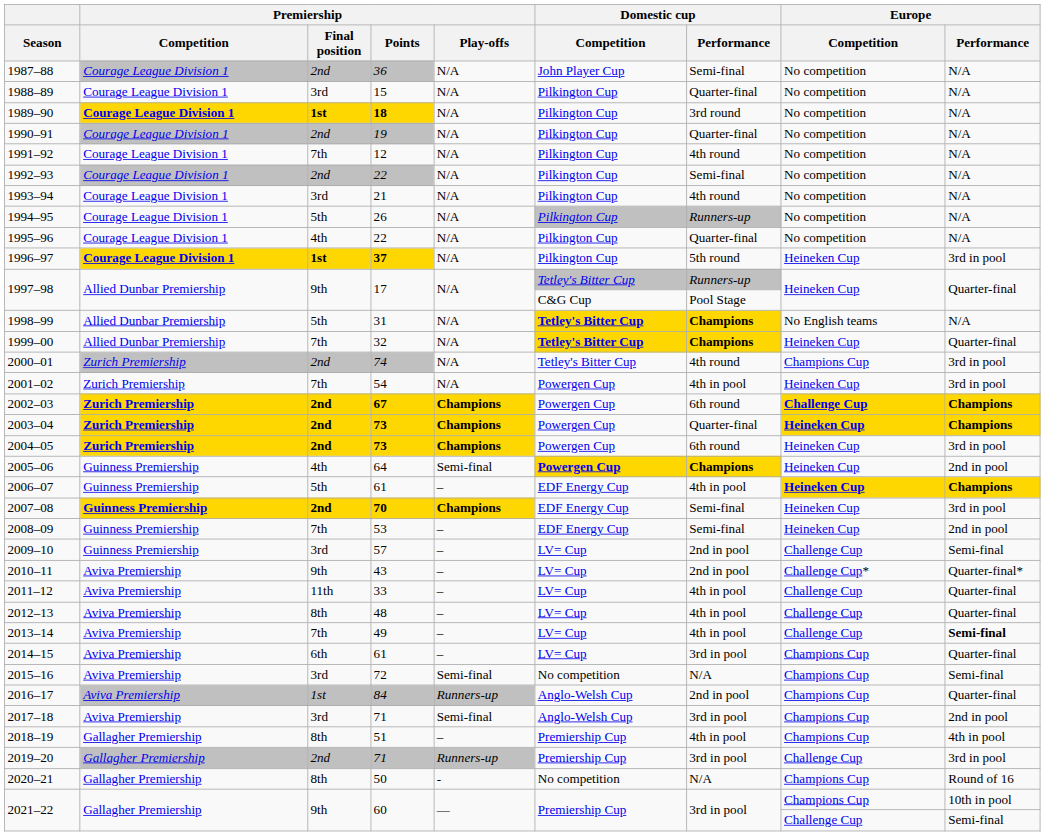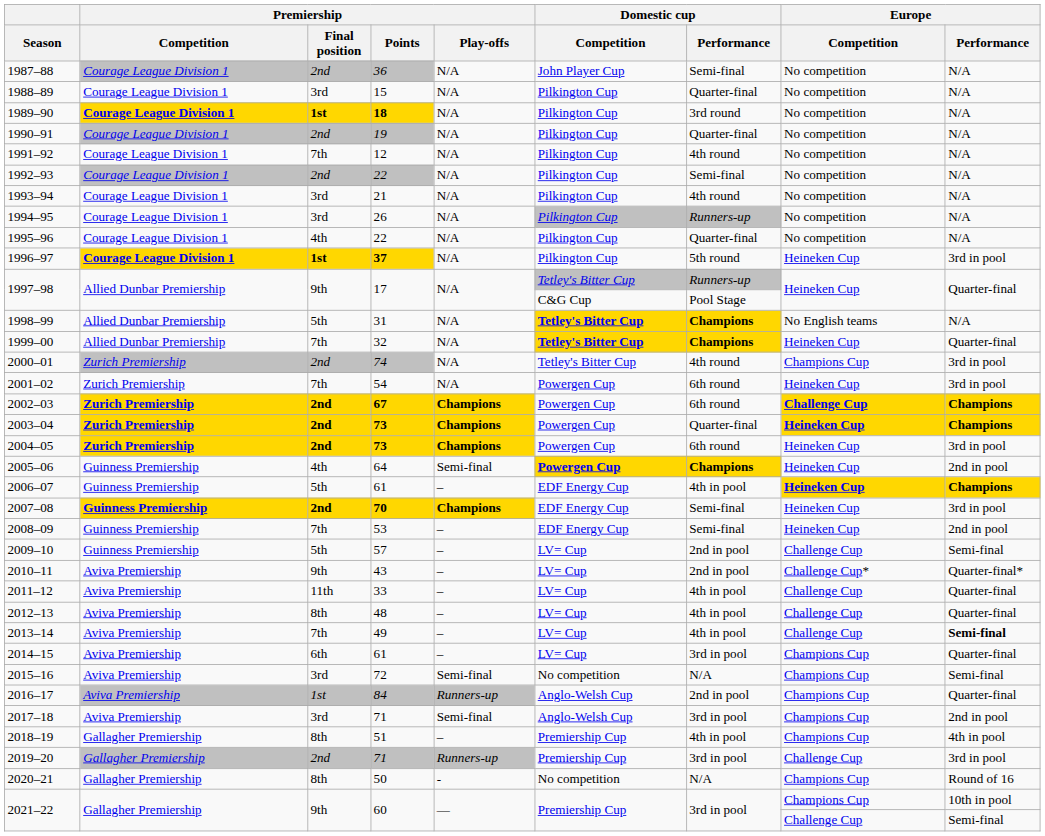 <table class="wikitable" style="width:100%">
 <tr>
 <th></th>
 <th colspan="4">Premiership</th>
 <th colspan="2">Domestic cup</th>
 <th colspan="2">Europe</th>
 </tr>
 <tr>
 <th style="text-align:center;width:6%">Season</th>
 <th style="text-align:center;width:18%">Competition</th>
 <th style="text-align:center;width:5%">Final position</th>
 <th style="text-align:center;width:5%">Points</th>
 <th style="text-align:center;width:8%">Play-offs</th>
 <th style="text-align:center;width:12%">Competition</th>
 <th style="text-align:center;width:7%">Performance</th>
 <th style="text-align:center;width:13%">Competition</th>
 <th style="text-align:center;width:7%">Performance</th>
 </tr>
 <tr>
 <td>1987–88</td>
 <td style="background:silver"><em><a href='#'>Courage League Division 1</a></em></td>
 <td style="background:silver"><em>2nd</em></td>
 <td style="background:silver"><em>36</em></td>
 <td>N/A</td>
 <td><a href='#'>John Player Cup</a></td>
 <td>Semi-final</td>
 <td>No competition</td>
 <td>N/A</td>
 </tr>
 <tr>
 <td>1988–89</td>
 <td><a href='#'>Courage League Division 1</a></td>
 <td>3rd</td>
 <td>15</td>
 <td>N/A</td>
 <td><a href='#'>Pilkington Cup</a></td>
 <td>Quarter-final</td>
 <td>No competition</td>
 <td>N/A</td>
 </tr>
 <tr>
 <td>1989–90</td>
 <td style="background:gold"><strong><a href='#'>Courage League Division 1</a></strong></td>
 <td style="background:gold"><strong>1st</strong></td>
 <td style="background:gold"><strong>18</strong></td>
 <td>N/A</td>
 <td><a href='#'>Pilkington Cup</a></td>
 <td>3rd round</td>
 <td>No competition</td>
 <td>N/A</td>
 </tr>
 <tr>
 <td>1990–91</td>
 <td style="background:silver"><em><a href='#'>Courage League Division 1</a></em></td>
 <td style="background:silver"><em>2nd</em></td>
 <td style="background:silver"><em>19</em></td>
 <td>N/A</td>
 <td><a href='#'>Pilkington Cup</a></td>
 <td>Quarter-final</td>
 <td>No competition</td>
 <td>N/A</td>
 </tr>
 <tr>
 <td>1991–92</td>
 <td><a href='#'>Courage League Division 1</a></td>
 <td>7th</td>
 <td>12</td>
 <td>N/A</td>
 <td><a href='#'>Pilkington Cup</a></td>
 <td>4th round</td>
 <td>No competition</td>
 <td>N/A</td>
 </tr>
 <tr>
 <td>1992–93</td>
 <td style="background:silver"><em><a href='#'>Courage League Division 1</a></em></td>
 <td style="background:silver"><em>2nd</em></td>
 <td style="background:silver"><em>22</em></td>
 <td>N/A</td>
 <td><a href='#'>Pilkington Cup</a></td>
 <td>Semi-final</td>
 <td>No competition</td>
 <td>N/A</td>
 </tr>
 <tr>
 <td>1993–94</td>
 <td><a href='#'>Courage League Division 1</a></td>
 <td>3rd</td>
 <td>21</td>
 <td>N/A</td>
 <td><a href='#'>Pilkington Cup</a></td>
 <td>4th round</td>
 <td>No competition</td>
 <td>N/A</td>
 </tr>
 <tr>
 <td>1994–95</td>
 <td><a href='#'>Courage League Division 1</a></td>
-<td>5th</td>
+<td>3rd</td>
 <td>26</td>
 <td>N/A</td>
 <td style="background:silver"><em><a href='#'>Pilkington Cup</a></em></td>
 <td style="background:silver"><em>Runners-up</em></td>
 <td>No competition</td>
 <td>N/A</td>
 </tr>
 <tr>
 <td>1995–96</td>
 <td><a href='#'>Courage League Division 1</a></td>
 <td>4th</td>
 <td>22</td>
 <td>N/A</td>
 <td><a href='#'>Pilkington Cup</a></td>
 <td>Quarter-final</td>
 <td>No competition</td>
 <td>N/A</td>
 </tr>
 <tr>
 <td>1996–97</td>
 <td style="background:gold"><strong><a href='#'>Courage League Division 1</a></strong></td>
 <td style="background:gold"><strong>1st</strong></td>
 <td style="background:gold"><strong>37</strong></td>
 <td>N/A</td>
 <td><a href='#'>Pilkington Cup</a></td>
 <td>5th round</td>
 <td><a href='#'>Heineken Cup</a></td>
 <td>3rd in pool</td>
 </tr>
 <tr>
 <td rowspan=2>1997–98</td>
 <td rowspan=2><a href='#'>Allied Dunbar Premiership</a></td>
 <td rowspan=2>9th</td>
 <td rowspan=2>17</td>
 <td rowspan=2>N/A</td>
 <td style="background:silver"><em><a href='#'>Tetley's Bitter Cup</a></em></td>
 <td style="background:silver"><em>Runners-up</em></td>
 <td rowspan=2><a href='#'>Heineken Cup</a></td>
 <td rowspan=2>Quarter-final</td>
 </tr>
 <tr>
 <td>C&G Cup</td>
 <td>Pool Stage</td>
 </tr>
 <tr>
 <td>1998–99</td>
 <td><a href='#'>Allied Dunbar Premiership</a></td>
 <td>5th</td>
 <td>31</td>
 <td>N/A</td>
 <td style="background:gold"><strong><a href='#'>Tetley's Bitter Cup</a></strong></td>
 <td style="background:gold"><strong>Champions</strong></td>
 <td>No English teams</td>
 <td>N/A</td>
 </tr>
 <tr>
 <td>1999–00</td>
 <td><a href='#'>Allied Dunbar Premiership</a></td>
 <td>7th</td>
 <td>32</td>
 <td>N/A</td>
 <td style="background:gold"><strong><a href='#'>Tetley's Bitter Cup</a></strong></td>
 <td style="background:gold"><strong>Champions</strong></td>
 <td><a href='#'>Heineken Cup</a></td>
 <td>Quarter-final</td>
 </tr>
 <tr>
 <td>2000–01</td>
 <td style="background:silver"><em><a href='#'>Zurich Premiership</a></em></td>
 <td style="background:silver"><em>2nd</em></td>
 <td style="background:silver"><em>74</em></td>
 <td>N/A</td>
 <td><a href='#'>Tetley's Bitter Cup</a></td>
 <td>4th round</td>
 <td><a href='#'>Champions Cup</a></td>
 <td>3rd in pool</td>
 </tr>
 <tr>
 <td>2001–02</td>
 <td><a href='#'>Zurich Premiership</a></td>
 <td>7th</td>
 <td>54</td>
 <td>N/A</td>
 <td><a href='#'>Powergen Cup</a></td>
-<td>4th in pool</td>
+<td>6th round</td>
 <td><a href='#'>Heineken Cup</a></td>
 <td>3rd in pool</td>
 </tr>
 <tr>
 <td>2002–03</td>
 <td style="background:gold"><strong><a href='#'>Zurich Premiership</a></strong></td>
 <td style="background:gold"><strong>2nd</strong></td>
 <td style="background:gold"><strong>67</strong></td>
 <td style="background:gold"><strong>Champions</strong></td>
 <td><a href='#'>Powergen Cup</a></td>
 <td>6th round</td>
 <td style="background:gold"><strong><a href='#'>Challenge Cup</a></strong></td>
 <td style="background:gold"><strong>Champions</strong></td>
 </tr>
 <tr>
 <td>2003–04</td>
 <td style="background:gold"><strong><a href='#'>Zurich Premiership</a></strong></td>
 <td style="background:gold"><strong>2nd</strong></td>
 <td style="background:gold"><strong>73</strong></td>
 <td style="background:gold"><strong>Champions</strong></td>
 <td><a href='#'>Powergen Cup</a></td>
 <td>Quarter-final</td>
 <td style="background:gold"><strong><a href='#'>Heineken Cup</a></strong></td>
 <td style="background:gold"><strong>Champions</strong></td>
 </tr>
 <tr>
 <td>2004–05</td>
 <td style="background:gold"><strong><a href='#'>Zurich Premiership</a></strong></td>
 <td style="background:gold"><strong>2nd</strong></td>
 <td style="background:gold"><strong>73</strong></td>
 <td style="background:gold"><strong>Champions</strong></td>
 <td><a href='#'>Powergen Cup</a></td>
 <td>6th round</td>
 <td><a href='#'>Heineken Cup</a></td>
 <td>3rd in pool</td>
 </tr>
 <tr>
 <td>2005–06</td>
 <td><a href='#'>Guinness Premiership</a></td>
 <td>4th</td>
 <td>64</td>
 <td>Semi-final</td>
 <td style="background:gold"><strong><a href='#'>Powergen Cup</a></strong></td>
 <td style="background:gold"><strong>Champions</strong></td>
 <td><a href='#'>Heineken Cup</a></td>
 <td>2nd in pool</td>
 </tr>
 <tr>
 <td>2006–07</td>
 <td><a href='#'>Guinness Premiership</a></td>
 <td>5th</td>
 <td>61</td>
 <td>–</td>
 <td><a href='#'>EDF Energy Cup</a></td>
 <td>4th in pool</td>
 <td style="background:gold"><strong><a href='#'>Heineken Cup</a></strong></td>
 <td style="background:gold"><strong>Champions</strong></td>
 </tr>
 <tr>
 <td>2007–08</td>
 <td style="background:gold"><strong><a href='#'>Guinness Premiership</a></strong></td>
 <td style="background:gold"><strong>2nd</strong></td>
 <td style="background:gold"><strong>70</strong></td>
 <td style="background:gold"><strong>Champions</strong></td>
 <td><a href='#'>EDF Energy Cup</a></td>
 <td>Semi-final</td>
 <td><a href='#'>Heineken Cup</a></td>
 <td>3rd in pool</td>
 </tr>
 <tr>
 <td>2008–09</td>
 <td><a href='#'>Guinness Premiership</a></td>
 <td>7th</td>
 <td>53</td>
 <td>–</td>
 <td><a href='#'>EDF Energy Cup</a></td>
 <td>Semi-final</td>
 <td><a href='#'>Heineken Cup</a></td>
 <td>2nd in pool</td>
 </tr>
 <tr>
 <td>2009–10</td>
 <td><a href='#'>Guinness Premiership</a></td>
-<td>3rd</td>
+<td>5th</td>
 <td>57</td>
 <td>–</td>
 <td><a href='#'>LV= Cup</a></td>
 <td>2nd in pool</td>
 <td><a href='#'>Challenge Cup</a></td>
 <td>Semi-final</td>
 </tr>
 <tr>
 <td>2010–11</td>
 <td><a href='#'>Aviva Premiership</a></td>
 <td>9th</td>
 <td>43</td>
 <td>–</td>
 <td><a href='#'>LV= Cup</a></td>
 <td>2nd in pool</td>
 <td><a href='#'>Challenge Cup</a>*</td>
 <td>Quarter-final*</td>
 </tr>
 <tr>
 <td>2011–12</td>
 <td><a href='#'>Aviva Premiership</a></td>
 <td>11th</td>
 <td>33</td>
 <td>–</td>
 <td><a href='#'>LV= Cup</a></td>
 <td>4th in pool</td>
 <td><a href='#'>Challenge Cup</a></td>
 <td>Quarter-final</td>
 </tr>
 <tr>
 <td>2012–13</td>
 <td><a href='#'>Aviva Premiership</a></td>
 <td>8th</td>
 <td>48</td>
 <td>–</td>
 <td><a href='#'>LV= Cup</a></td>
 <td>4th in pool</td>
 <td><a href='#'>Challenge Cup</a></td>
 <td>Quarter-final</td>
 </tr>
 <tr>
 <td>2013–14</td>
 <td><a href='#'>Aviva Premiership</a></td>
 <td>7th</td>
 <td>49</td>
 <td>–</td>
 <td><a href='#'>LV= Cup</a></td>
 <td>4th in pool</td>
 <td><a href='#'>Challenge Cup</a></td>
 <td><strong>Semi-final</strong></td>
 </tr>
 <tr>
 <td>2014–15</td>
 <td><a href='#'>Aviva Premiership</a></td>
 <td>6th</td>
 <td>61</td>
 <td>–</td>
 <td><a href='#'>LV= Cup</a></td>
 <td>3rd in pool</td>
 <td><a href='#'>Champions Cup</a></td>
 <td>Quarter-final</td>
 </tr>
 <tr>
 <td>2015–16</td>
 <td><a href='#'>Aviva Premiership</a></td>
 <td>3rd</td>
 <td>72</td>
 <td>Semi-final</td>
 <td>No competition</td>
 <td>N/A</td>
 <td><a href='#'>Champions Cup</a></td>
 <td>Semi-final</td>
 </tr>
 <tr>
 <td>2016–17</td>
 <td style="background:silver"><em><a href='#'>Aviva Premiership</a></em></td>
 <td style="background:silver"><em>1st</em></td>
 <td style="background:silver"><em>84</em></td>
 <td style="background:silver"><em>Runners-up</em></td>
 <td><a href='#'>Anglo-Welsh Cup</a></td>
 <td>2nd in pool</td>
 <td><a href='#'>Champions Cup</a></td>
 <td>Quarter-final</td>
 </tr>
 <tr>
 <td>2017–18</td>
 <td><a href='#'>Aviva Premiership</a></td>
 <td>3rd</td>
 <td>71</td>
 <td>Semi-final</td>
 <td><a href='#'>Anglo-Welsh Cup</a></td>
 <td>3rd in pool</td>
 <td><a href='#'>Champions Cup</a></td>
 <td>2nd in pool</td>
 </tr>
 <tr>
 <td>2018–19</td>
 <td><a href='#'>Gallagher Premiership</a></td>
 <td>8th</td>
 <td>51</td>
 <td>–</td>
 <td><a href='#'>Premiership Cup</a></td>
 <td>4th in pool</td>
 <td><a href='#'>Champions Cup</a></td>
 <td>4th in pool</td>
 </tr>
 <tr>
 <td>2019–20</td>
 <td style="background:silver"><em><a href='#'>Gallagher Premiership</a></em></td>
 <td style="background:silver"><em>2nd</em></td>
 <td style="background:silver"><em>71</em></td>
 <td style="background:silver"><em>Runners-up</em></td>
 <td><a href='#'>Premiership Cup</a></td>
 <td>3rd in pool</td>
 <td><a href='#'>Challenge Cup</a></td>
 <td>3rd in pool</td>
 </tr>
 <tr>
 <td>2020–21</td>
 <td><a href='#'>Gallagher Premiership</a></td>
 <td>8th</td>
 <td>50</td>
 <td>-</td>
 <td>No competition</td>
 <td>N/A</td>
 <td><a href='#'>Champions Cup</a></td>
 <td>Round of 16</td>
 </tr>
 <tr>
 <td rowspan=2>2021–22</td>
 <td rowspan=2><a href='#'>Gallagher Premiership</a></td>
 <td rowspan=2>9th</td>
 <td rowspan=2>60</td>
 <td rowspan=2>—</td>
 <td rowspan=2><a href='#'>Premiership Cup</a></td>
 <td rowspan=2>3rd in pool</td>
 <td><a href='#'>Champions Cup</a></td>
 <td>10th in pool</td>
 </tr>
 <tr>
 <td><a href='#'>Challenge Cup</a></td>
 <td>Semi-final</td>
 </tr>
 </table>
